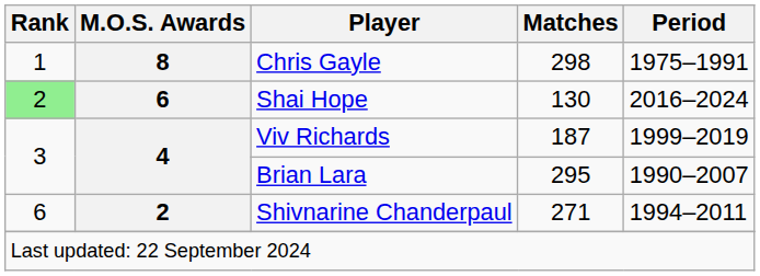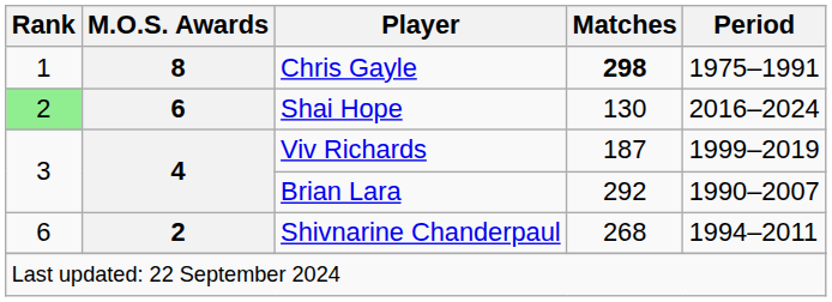 <table class="wikitable sortable">
 <tr>
 <th scope=col>Rank</th>
 <th scope=col>M.O.S. Awards</th>
 <th scope=col>Player</th>
 <th scope=col>Matches</th>
 <th scope=col>Period</th>
 </tr>
 <tr>
 <td align=center>1</td>
 <th>8</th>
 <td><a href='#'>Chris Gayle</a></td>
-<td align=center>298</td>
+<td align=center><strong>298</strong></td>
 <td>1975–1991</td>
 </tr>
 <tr>
 <td align=center style="background: lightgreen;">2</td>
 <th>6</th>
 <td><a href='#'>Shai Hope</a></td>
 <td align=center>130</td>
 <td>2016–2024</td>
 </tr>
 <tr>
 <td align=center rowspan=2>3</td>
 <th rowspan=2>4</th>
 <td><a href='#'>Viv Richards</a></td>
 <td align=center>187</td>
 <td>1999–2019</td>
 </tr>
 <tr>
 <td><a href='#'>Brian Lara</a></td>
-<td align=center>295</td>
+<td align=center>292</td>
 <td>1990–2007</td>
 </tr>
 <tr>
 <td align=center>6</td>
 <th>2</th>
 <td><a href='#'>Shivnarine Chanderpaul</a></td>
-<td align=center>271</td>
+<td align=center>268</td>
 <td>1994–2011</td>
 </tr>
 <tr>
 </tr>
 <tr class=sortbottom>
 <td colspan=5><small>Last updated: 22 September 2024</small></td>
 </tr>
 </table>
